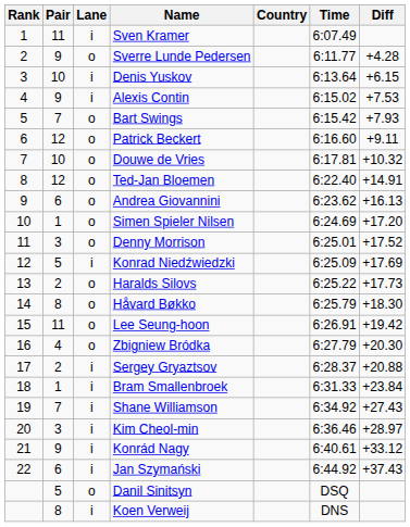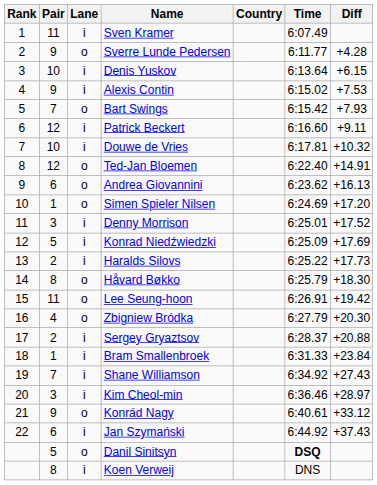 <table class="wikitable sortable" style="text-align:center">
 <tr>
 <th>Rank</th>
 <th>Pair</th>
 <th>Lane</th>
 <th>Name</th>
 <th>Country</th>
 <th>Time</th>
 <th>Diff</th>
 </tr>
 <tr>
 <td>1</td>
 <td>11</td>
 <td>i</td>
 <td align=left><a href='#'>Sven Kramer</a></td>
 <td align=left></td>
 <td>6:07.49</td>
 <td></td>
 </tr>
 <tr>
 <td>2</td>
 <td>9</td>
 <td>o</td>
 <td align=left><a href='#'>Sverre Lunde Pedersen</a></td>
 <td align=left></td>
 <td>6:11.77</td>
 <td>+4.28</td>
 </tr>
 <tr>
 <td>3</td>
 <td>10</td>
 <td>i</td>
 <td align=left><a href='#'>Denis Yuskov</a></td>
 <td align=left></td>
 <td>6:13.64</td>
 <td>+6.15</td>
 </tr>
 <tr>
 <td>4</td>
 <td>9</td>
 <td>i</td>
 <td align=left><a href='#'>Alexis Contin</a></td>
 <td align=left></td>
 <td>6:15.02</td>
 <td>+7.53</td>
 </tr>
 <tr>
 <td>5</td>
 <td>7</td>
 <td>o</td>
 <td align=left><a href='#'>Bart Swings</a></td>
 <td align=left></td>
 <td>6:15.42</td>
 <td>+7.93</td>
 </tr>
 <tr>
 <td>6</td>
 <td>12</td>
-<td>o</td>
+<td>i</td>
 <td align=left><a href='#'>Patrick Beckert</a></td>
 <td align=left></td>
 <td>6:16.60</td>
 <td>+9.11</td>
 </tr>
 <tr>
 <td>7</td>
 <td>10</td>
-<td>o</td>
+<td>i</td>
 <td align=left><a href='#'>Douwe de Vries</a></td>
 <td align=left></td>
 <td>6:17.81</td>
 <td>+10.32</td>
 </tr>
 <tr>
 <td>8</td>
 <td>12</td>
 <td>o</td>
 <td align=left><a href='#'>Ted-Jan Bloemen</a></td>
 <td align=left></td>
 <td>6:22.40</td>
 <td>+14.91</td>
 </tr>
 <tr>
 <td>9</td>
 <td>6</td>
 <td>o</td>
 <td align=left><a href='#'>Andrea Giovannini</a></td>
 <td align=left></td>
 <td>6:23.62</td>
 <td>+16.13</td>
 </tr>
 <tr>
 <td>10</td>
 <td>1</td>
 <td>o</td>
 <td align=left><a href='#'>Simen Spieler Nilsen</a></td>
 <td align=left></td>
 <td>6:24.69</td>
 <td>+17.20</td>
 </tr>
 <tr>
 <td>11</td>
 <td>3</td>
-<td>o</td>
+<td>i</td>
 <td align=left><a href='#'>Denny Morrison</a></td>
 <td align=left></td>
 <td>6:25.01</td>
 <td>+17.52</td>
 </tr>
 <tr>
 <td>12</td>
 <td>5</td>
 <td>i</td>
 <td align=left><a href='#'>Konrad Niedźwiedzki</a></td>
 <td align=left></td>
 <td>6:25.09</td>
 <td>+17.69</td>
 </tr>
 <tr>
 <td>13</td>
 <td>2</td>
-<td>o</td>
+<td>i</td>
 <td align=left><a href='#'>Haralds Silovs</a></td>
 <td align=left></td>
 <td>6:25.22</td>
 <td>+17.73</td>
 </tr>
 <tr>
 <td>14</td>
 <td>8</td>
 <td>o</td>
 <td align=left><a href='#'>Håvard Bøkko</a></td>
 <td align=left></td>
 <td>6:25.79</td>
 <td>+18.30</td>
 </tr>
 <tr>
 <td>15</td>
 <td>11</td>
 <td>o</td>
 <td align=left><a href='#'>Lee Seung-hoon</a></td>
 <td align=left></td>
 <td>6:26.91</td>
 <td>+19.42</td>
 </tr>
 <tr>
 <td>16</td>
 <td>4</td>
 <td>o</td>
 <td align=left><a href='#'>Zbigniew Bródka</a></td>
 <td align=left></td>
 <td>6:27.79</td>
 <td>+20.30</td>
 </tr>
 <tr>
 <td>17</td>
 <td>2</td>
 <td>i</td>
 <td align=left><a href='#'>Sergey Gryaztsov</a></td>
 <td align=left></td>
 <td>6:28.37</td>
 <td>+20.88</td>
 </tr>
 <tr>
 <td>18</td>
 <td>1</td>
 <td>i</td>
 <td align=left><a href='#'>Bram Smallenbroek</a></td>
 <td align=left></td>
 <td>6:31.33</td>
 <td>+23.84</td>
 </tr>
 <tr>
 <td>19</td>
 <td>7</td>
 <td>i</td>
 <td align=left><a href='#'>Shane Williamson</a></td>
 <td align=left></td>
 <td>6:34.92</td>
 <td>+27.43</td>
 </tr>
 <tr>
 <td>20</td>
 <td>3</td>
 <td>i</td>
 <td align=left><a href='#'>Kim Cheol-min</a></td>
 <td align=left></td>
 <td>6:36.46</td>
 <td>+28.97</td>
 </tr>
 <tr>
 <td>21</td>
 <td>9</td>
-<td>i</td>
+<td>o</td>
 <td align=left><a href='#'>Konrád Nagy</a></td>
 <td align=left></td>
 <td>6:40.61</td>
 <td>+33.12</td>
 </tr>
 <tr>
 <td>22</td>
 <td>6</td>
 <td>i</td>
 <td align=left><a href='#'>Jan Szymański</a></td>
 <td align=left></td>
 <td>6:44.92</td>
 <td>+37.43</td>
 </tr>
 <tr>
 <td></td>
 <td>5</td>
 <td>o</td>
 <td align=left><a href='#'>Danil Sinitsyn</a></td>
 <td align=left></td>
-<td>DSQ</td>
+<td><strong>DSQ</strong></td>
 <td></td>
 </tr>
 <tr>
 <td></td>
 <td>8</td>
 <td>i</td>
 <td align=left><a href='#'>Koen Verweij</a></td>
 <td align=left></td>
 <td>DNS</td>
 <td></td>
 </tr>
 </table>
